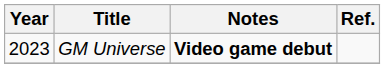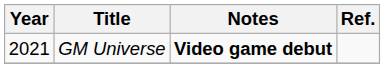 <table class="wikitable sortable">
 <tr>
 <th>Year</th>
 <th>Title</th>
 <th>Notes</th>
 <th>Ref.</th>
 </tr>
 <tr>
-<td>2023</td>
+<td>2021</td>
 <td><em>GM Universe</em></td>
 <td><strong>Video game debut</strong></td>
 <td></td>
 </tr>
 <tr>
 </tr>
 </table>
